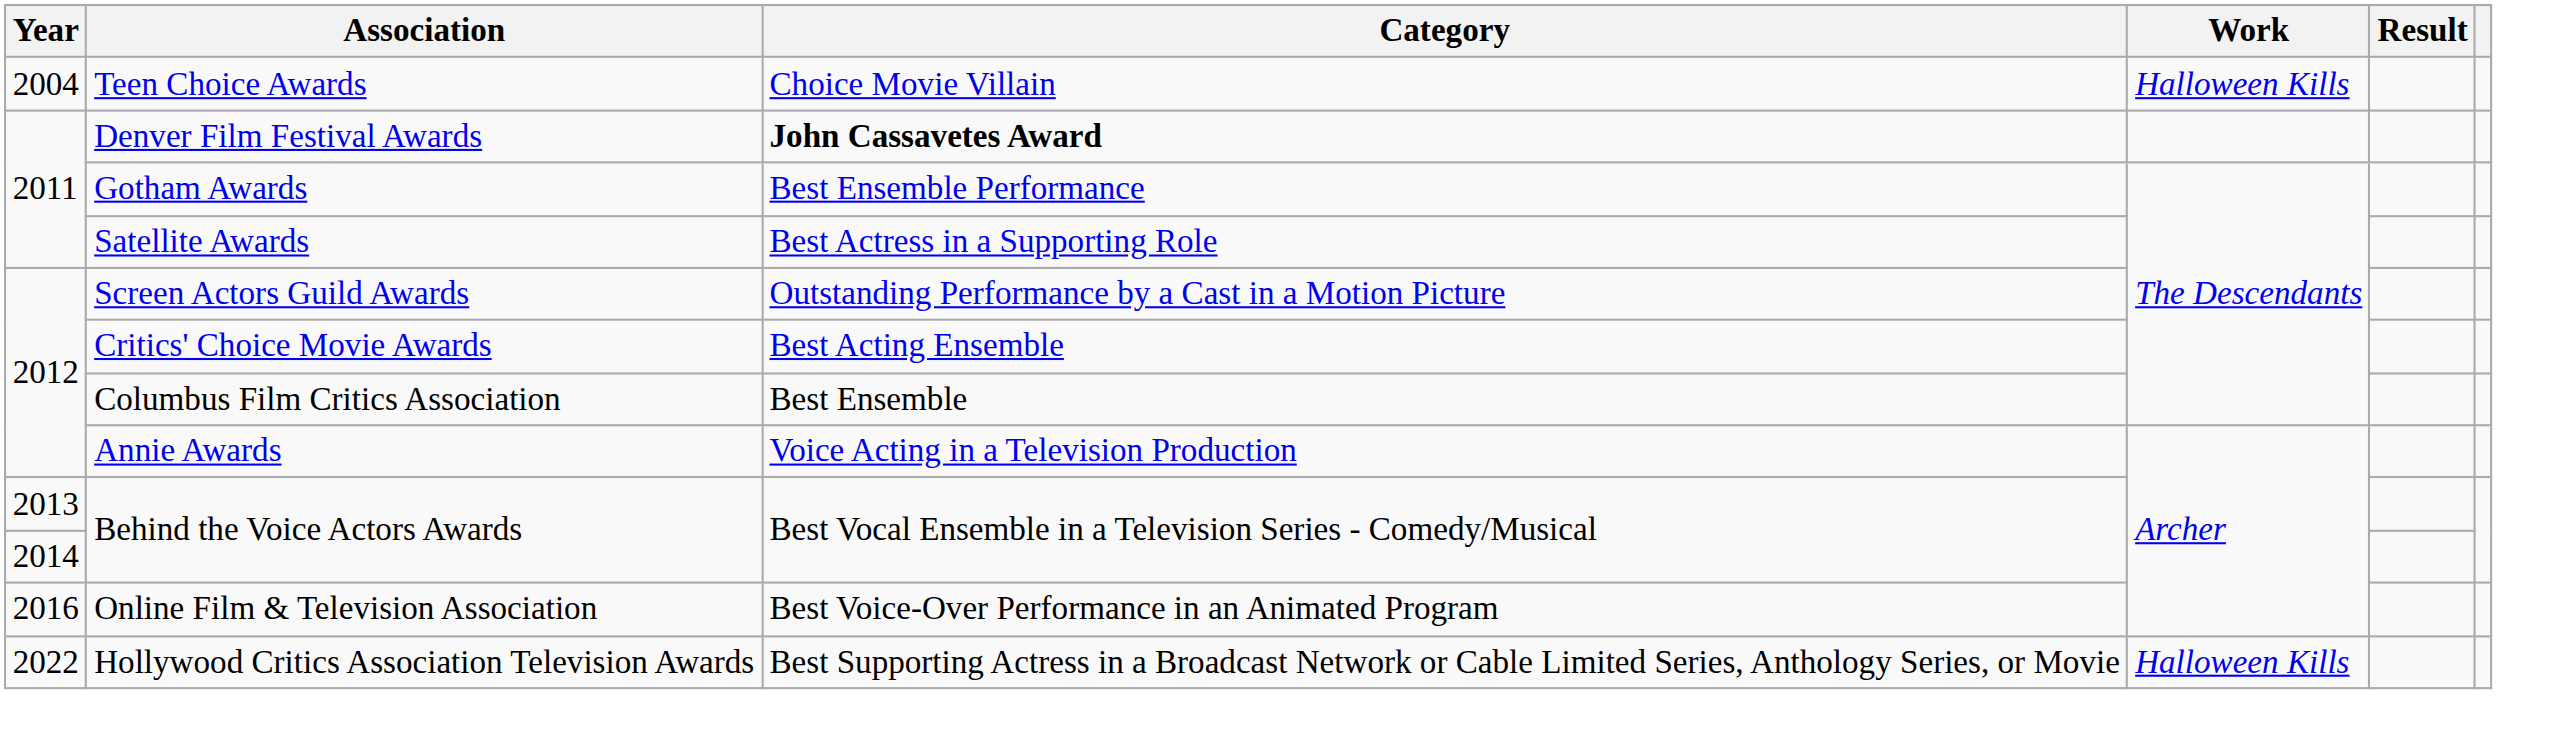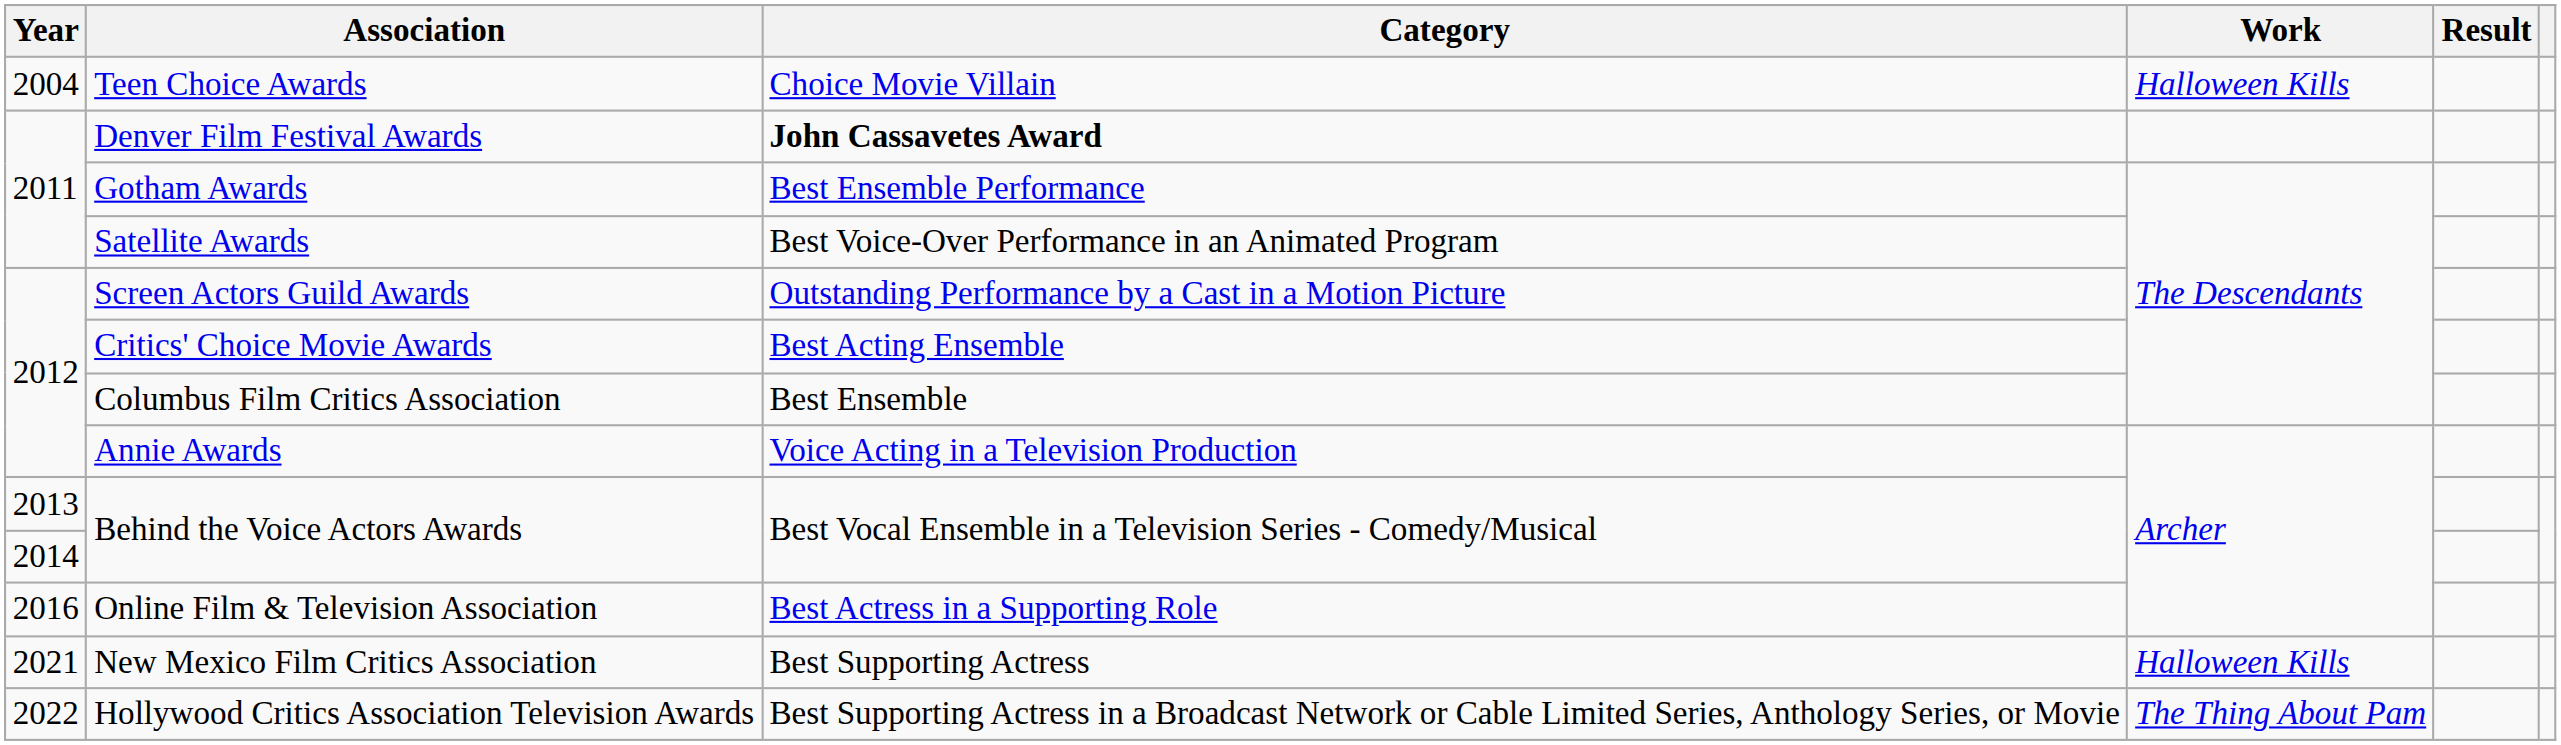 <table class="wikitable sortable">
 <tr>
 <th scope="col">Year</th>
 <th scope="col">Association</th>
 <th scope="col">Category</th>
 <th scope="col">Work</th>
 <th scope="col">Result</th>
 <th scope="col" class="unsortable"></th>
 </tr>
 <tr>
 <td>2004</td>
 <td><a href='#'>Teen Choice Awards</a></td>
 <td><a href='#'>Choice Movie Villain</a></td>
 <td><em><a href='#'>Halloween Kills</a></em></td>
 <td></td>
 <td align="center"></td>
 </tr>
 <tr>
 <td rowspan="3">2011</td>
 <td><a href='#'>Denver Film Festival Awards</a></td>
 <td><strong>John Cassavetes Award</strong></td>
 <td></td>
 <td></td>
 <td align="center"></td>
 </tr>
 <tr>
 <td><a href='#'>Gotham Awards</a></td>
 <td><a href='#'>Best Ensemble Performance</a></td>
 <td rowspan="5"><em><a href='#'>The Descendants</a></em></td>
 <td></td>
 <td align="center"></td>
 </tr>
 <tr>
 <td><a href='#'>Satellite Awards</a></td>
-<td><a href='#'>Best Actress in a Supporting Role</a></td>
+<td>Best Voice-Over Performance in an Animated Program</td>
 <td></td>
 <td align="center"></td>
 </tr>
 <tr>
 <td rowspan="4">2012</td>
 <td><a href='#'>Screen Actors Guild Awards</a></td>
 <td><a href='#'>Outstanding Performance by a Cast in a Motion Picture</a></td>
 <td></td>
 <td align="center"></td>
 </tr>
 <tr>
 <td><a href='#'>Critics' Choice Movie Awards</a></td>
 <td><a href='#'>Best Acting Ensemble</a></td>
 <td></td>
 <td align="center"></td>
 </tr>
 <tr>
 <td>Columbus Film Critics Association</td>
 <td>Best Ensemble</td>
 <td></td>
 <td></td>
 </tr>
 <tr>
 <td><a href='#'>Annie Awards</a></td>
 <td><a href='#'>Voice Acting in a Television Production</a></td>
 <td rowspan="4"><a href='#'><em>Archer</em></a></td>
 <td></td>
 <td align="center"></td>
 </tr>
 <tr>
 <td>2013</td>
 <td rowspan="2">Behind the Voice Actors Awards</td>
 <td rowspan="2">Best Vocal Ensemble in a Television Series - Comedy/Musical</td>
 <td></td>
 <td rowspan="2"></td>
 </tr>
 <tr>
 <td>2014</td>
 <td></td>
 </tr>
 <tr>
 <td>2016</td>
 <td>Online Film & Television Association</td>
-<td>Best Voice-Over Performance in an Animated Program</td>
+<td><a href='#'>Best Actress in a Supporting Role</a></td>
+<td></td>
+<td></td>
+</tr>
+<tr>
+<td>2021</td>
+<td>New Mexico Film Critics Association</td>
+<td>Best Supporting Actress</td>
+<td><em><a href='#'>Halloween Kills</a></em></td>
 <td></td>
 <td></td>
 </tr>
 <tr>
 <td>2022</td>
 <td>Hollywood Critics Association Television Awards</td>
 <td>Best Supporting Actress in a Broadcast Network or Cable Limited Series, Anthology Series, or Movie</td>
-<td><em><a href='#'>Halloween Kills</a></em></td>
+<td><em><a href='#'>The Thing About Pam</a></em></td>
 <td></td>
 <td></td>
 </tr>
 </table>
